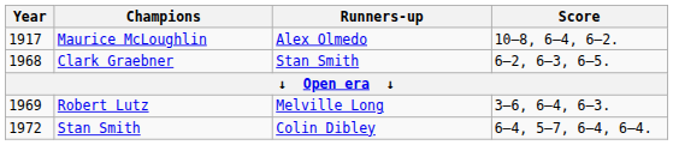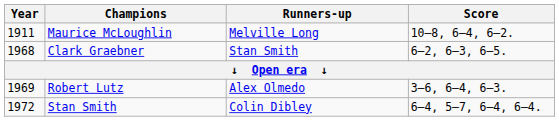 <table class="wikitable">
 <tr>
 <th style="width:40px">Year</th>
 <th style="width:200px">Champions</th>
 <th style="width:200px">Runners-up</th>
 <th style="width:160px" class="unsortable">Score</th>
 </tr>
 <tr>
-<td>1917</td>
+<td>1911</td>
 <td>  <a href='#'>Maurice McLoughlin</a></td>
-<td>  <a href='#'>Alex Olmedo</a></td>
+<td> <a href='#'>Melville Long</a></td>
 <td>10–8, 6–4, 6–2.</td>
 </tr>
 <tr>
 <td>1968</td>
 <td>  <a href='#'>Clark Graebner</a></td>
 <td> <a href='#'>Stan Smith</a></td>
 <td>6–2, 6–3, 6–5.</td>
 </tr>
 <tr>
 <th colspan=4 align=center>↓  <a href='#'>Open era</a>  ↓</th>
 </tr>
 <tr>
 <td>1969</td>
 <td> <a href='#'>Robert Lutz</a></td>
-<td> <a href='#'>Melville Long</a></td>
+<td>  <a href='#'>Alex Olmedo</a></td>
 <td>3–6, 6–4, 6–3.</td>
 </tr>
 <tr>
 <td>1972</td>
 <td> <a href='#'>Stan Smith</a></td>
 <td>  <a href='#'>Colin Dibley</a></td>
 <td>6–4, 5–7, 6–4, 6–4.</td>
 </tr>
 </table>
